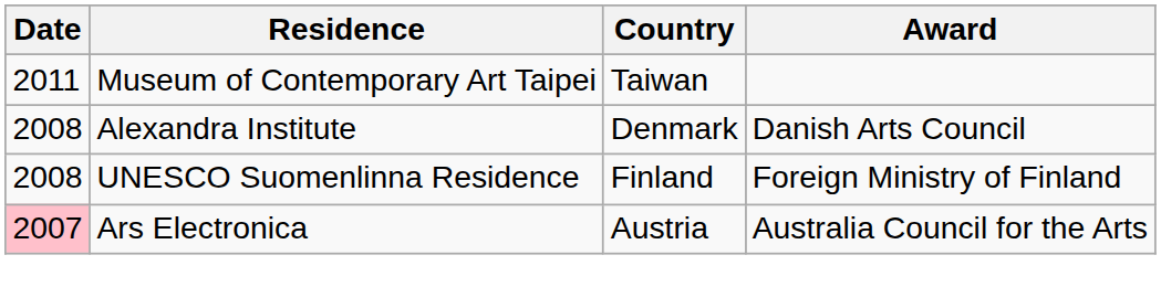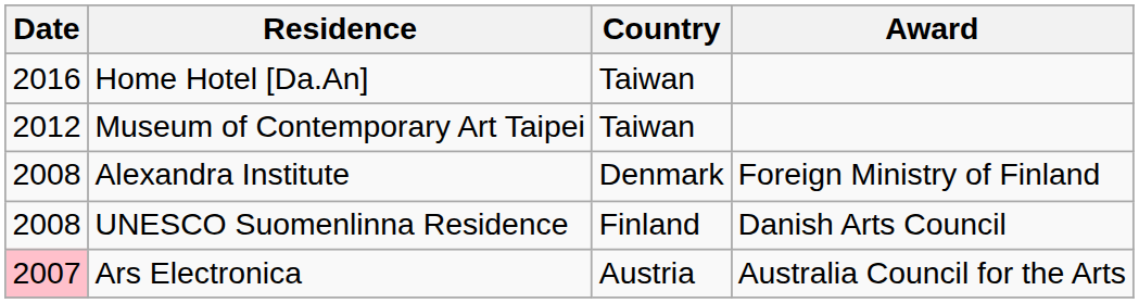 <table class="wikitable">
 <tr>
 <th>Date</th>
 <th>Residence</th>
 <th>Country</th>
 <th>Award</th>
 </tr>
 <tr>
-<td>2011</td>
+<td>2016</td>
+<td>Home Hotel [Da.An]</td>
+<td>Taiwan</td>
+<td></td>
+</tr>
+<tr>
+<td>2012</td>
 <td>Museum of Contemporary Art Taipei</td>
 <td>Taiwan</td>
 <td></td>
 </tr>
 <tr>
 <td>2008</td>
 <td>Alexandra Institute</td>
 <td>Denmark</td>
-<td>Danish Arts Council</td>
+<td>Foreign Ministry of Finland</td>
 </tr>
 <tr>
 <td>2008</td>
 <td>UNESCO Suomenlinna Residence</td>
 <td>Finland</td>
-<td>Foreign Ministry of Finland</td>
+<td>Danish Arts Council</td>
 </tr>
 <tr>
 <td style="background: pink;">2007</td>
 <td>Ars Electronica</td>
 <td>Austria</td>
 <td>Australia Council for the Arts</td>
 </tr>
 </table>
